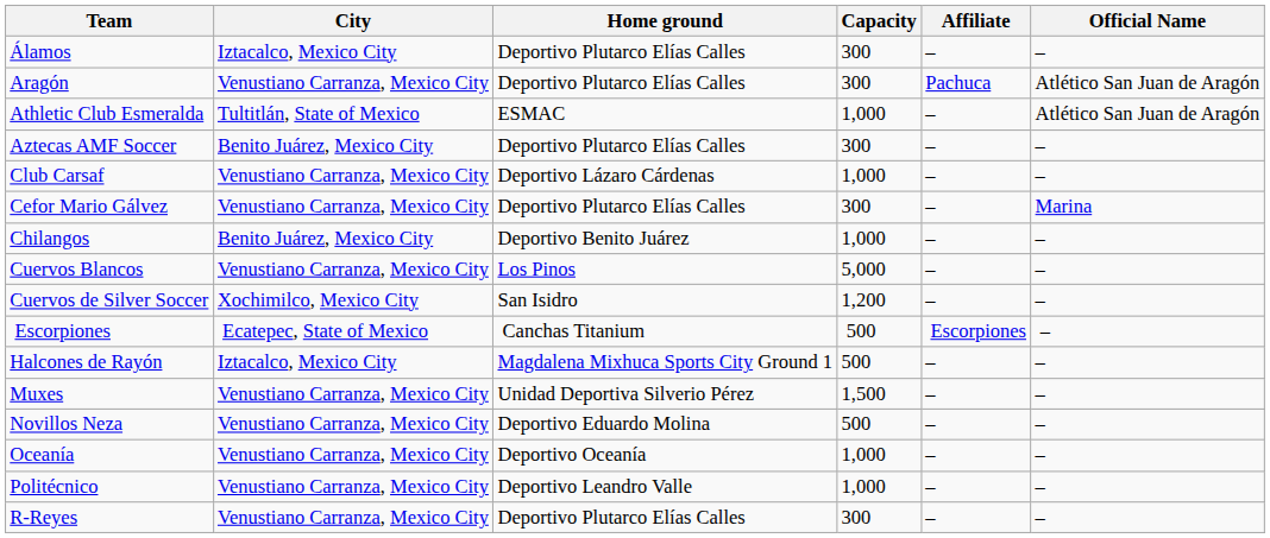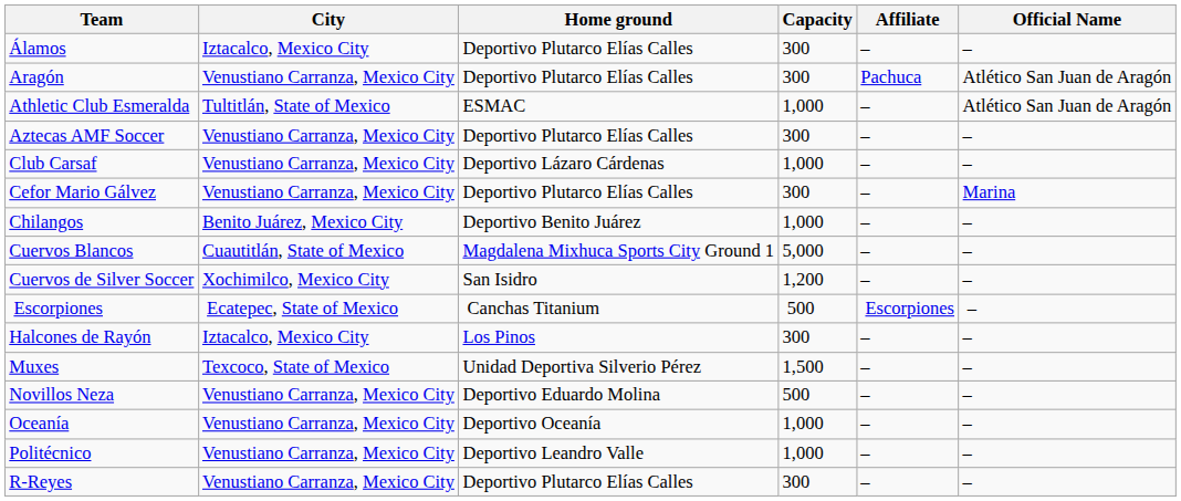 <table class="wikitable sortable">
 <tr>
 <th>Team</th>
 <th>City</th>
 <th>Home ground</th>
 <th>Capacity</th>
 <th>Affiliate</th>
 <th>Official Name</th>
 </tr>
 <tr>
 <td><a href='#'>Álamos</a></td>
 <td><a href='#'>Iztacalco</a>, <a href='#'>Mexico City</a></td>
 <td>Deportivo Plutarco Elías Calles</td>
 <td>300</td>
 <td>–</td>
 <td>–</td>
 </tr>
 <tr>
 <td><a href='#'>Aragón</a></td>
 <td><a href='#'>Venustiano Carranza</a>, <a href='#'>Mexico City</a></td>
 <td>Deportivo Plutarco Elías Calles</td>
 <td>300</td>
 <td><a href='#'>Pachuca</a></td>
 <td>Atlético San Juan de Aragón</td>
 </tr>
 <tr>
 <td><a href='#'>Athletic Club Esmeralda</a></td>
 <td><a href='#'>Tultitlán</a>, <a href='#'>State of Mexico</a></td>
 <td>ESMAC</td>
 <td>1,000</td>
 <td>–</td>
 <td>Atlético San Juan de Aragón</td>
 </tr>
 <tr>
 <td><a href='#'>Aztecas AMF Soccer</a></td>
-<td><a href='#'>Benito Juárez</a>, <a href='#'>Mexico City</a></td>
+<td><a href='#'>Venustiano Carranza</a>, <a href='#'>Mexico City</a></td>
 <td>Deportivo Plutarco Elías Calles</td>
 <td>300</td>
 <td>–</td>
 <td>–</td>
 </tr>
 <tr>
 <td><a href='#'>Club Carsaf</a></td>
 <td><a href='#'>Venustiano Carranza</a>, <a href='#'>Mexico City</a></td>
 <td>Deportivo Lázaro Cárdenas</td>
 <td>1,000</td>
 <td>–</td>
 <td>–</td>
 </tr>
 <tr>
 <td><a href='#'>Cefor Mario Gálvez</a></td>
 <td><a href='#'>Venustiano Carranza</a>, <a href='#'>Mexico City</a></td>
 <td>Deportivo Plutarco Elías Calles</td>
 <td>300</td>
 <td>–</td>
 <td><a href='#'>Marina</a></td>
 </tr>
 <tr>
 <td><a href='#'>Chilangos</a></td>
 <td><a href='#'>Benito Juárez</a>, <a href='#'>Mexico City</a></td>
 <td>Deportivo Benito Juárez</td>
 <td>1,000</td>
 <td>–</td>
 <td>–</td>
 </tr>
 <tr>
 <td><a href='#'>Cuervos Blancos</a></td>
-<td><a href='#'>Venustiano Carranza</a>, <a href='#'>Mexico City</a></td>
-<td><a href='#'>Los Pinos</a></td>
+<td><a href='#'>Cuautitlán</a>, <a href='#'>State of Mexico</a></td>
+<td><a href='#'>Magdalena Mixhuca Sports City</a> Ground 1</td>
 <td>5,000</td>
 <td>–</td>
 <td>–</td>
 </tr>
 <tr>
 <td><a href='#'>Cuervos de Silver Soccer</a></td>
 <td><a href='#'>Xochimilco</a>, <a href='#'>Mexico City</a></td>
 <td>San Isidro</td>
 <td>1,200</td>
 <td>–</td>
 <td>–</td>
 </tr>
 <tr>
 <td> <a href='#'>Escorpiones</a></td>
 <td> <a href='#'>Ecatepec</a>, <a href='#'>State of Mexico</a> </td>
 <td> Canchas Titanium </td>
 <td> 500 </td>
 <td> <a href='#'>Escorpiones</a></td>
 <td> –</td>
 </tr>
 <tr>
 <td><a href='#'>Halcones de Rayón</a></td>
 <td><a href='#'>Iztacalco</a>, <a href='#'>Mexico City</a></td>
-<td><a href='#'>Magdalena Mixhuca Sports City</a> Ground 1</td>
-<td>500</td>
+<td><a href='#'>Los Pinos</a></td>
+<td>300</td>
 <td>–</td>
 <td>–</td>
 </tr>
 <tr>
 <td><a href='#'>Muxes</a></td>
-<td><a href='#'>Venustiano Carranza</a>, <a href='#'>Mexico City</a></td>
+<td><a href='#'>Texcoco</a>, <a href='#'>State of Mexico</a></td>
 <td>Unidad Deportiva Silverio Pérez</td>
 <td>1,500</td>
 <td>–</td>
 <td>–</td>
 </tr>
 <tr>
 <td><a href='#'>Novillos Neza</a></td>
 <td><a href='#'>Venustiano Carranza</a>, <a href='#'>Mexico City</a></td>
 <td>Deportivo Eduardo Molina</td>
 <td>500</td>
 <td>–</td>
 <td>–</td>
 </tr>
 <tr>
 <td><a href='#'>Oceanía</a></td>
 <td><a href='#'>Venustiano Carranza</a>, <a href='#'>Mexico City</a></td>
 <td>Deportivo Oceanía</td>
 <td>1,000</td>
 <td>–</td>
 <td>–</td>
 </tr>
 <tr>
 <td><a href='#'>Politécnico</a></td>
 <td><a href='#'>Venustiano Carranza</a>, <a href='#'>Mexico City</a></td>
 <td>Deportivo Leandro Valle</td>
 <td>1,000</td>
 <td>–</td>
 <td>–</td>
 </tr>
 <tr>
 <td><a href='#'>R-Reyes</a></td>
 <td><a href='#'>Venustiano Carranza</a>, <a href='#'>Mexico City</a></td>
 <td>Deportivo Plutarco Elías Calles</td>
 <td>300</td>
 <td>–</td>
 <td>–</td>
 </tr>
 </table>
